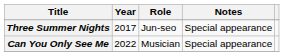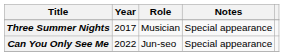 <table class="wikitable plainrowheaders">
 <tr>
 <th scope="col">Title</th>
 <th scope="col">Year</th>
 <th scope="col">Role</th>
 <th scope="col">Notes</th>
 <th scope="col"></th>
 </tr>
 <tr>
 </tr>
 <tr>
 <th scope="row"><em>Three Summer Nights</em></th>
 <td>2017</td>
-<td>Jun-seo</td>
+<td>Musician</td>
 <td>Special appearance</td>
 <td></td>
 </tr>
 <tr>
 <th scope="row"><em>Can You Only See Me </em></th>
 <td>2022</td>
-<td>Musician</td>
+<td>Jun-seo</td>
 <td>Special appearance</td>
 <td></td>
 </tr>
 <tr>
 </tr>
 </table>
